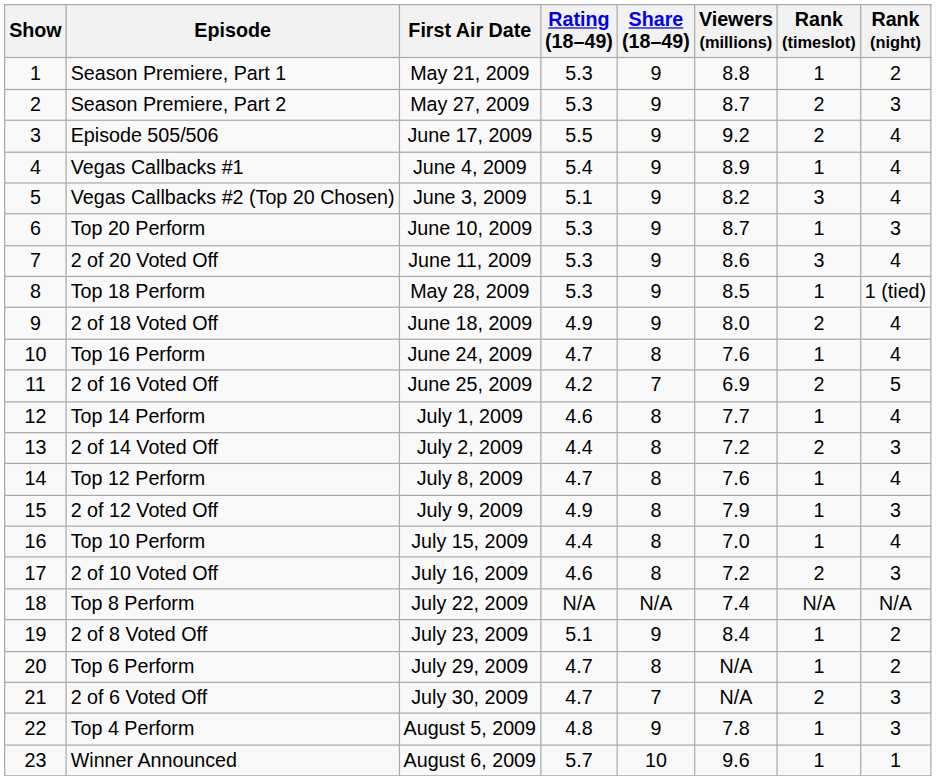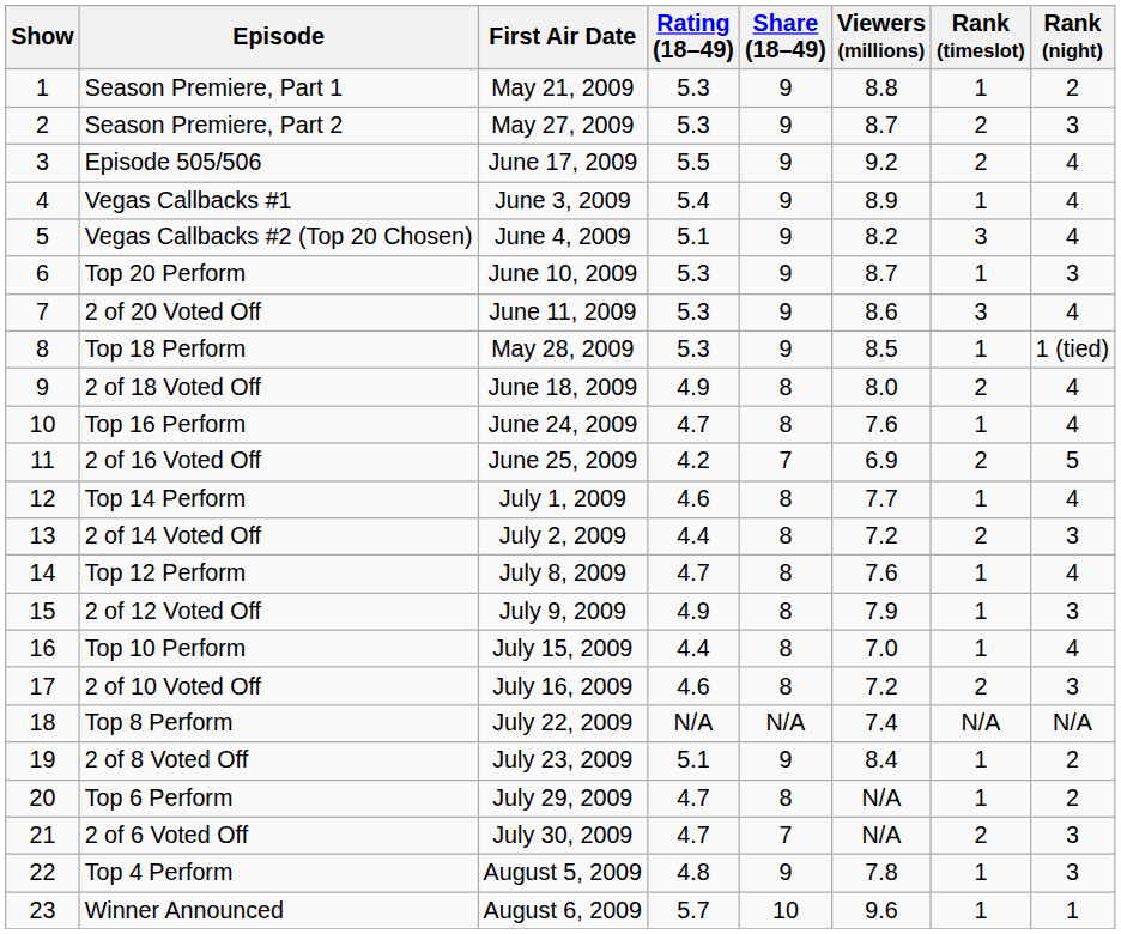 <table class="wikitable" style="text-align:center">
 <tr>
 <th>Show</th>
 <th>Episode</th>
 <th>First Air Date</th>
 <th><a href='#'>Rating</a><br>(18–49)</th>
 <th><a href='#'>Share</a><br>(18–49)</th>
 <th>Viewers<br><small>(millions)</small></th>
 <th>Rank<br><small>(timeslot)</small></th>
 <th>Rank<br><small>(night)</small></th>
 </tr>
 <tr>
 <td>1</td>
 <td style="text-align:left;">Season Premiere, Part 1</td>
 <td>May 21, 2009</td>
 <td>5.3</td>
 <td>9</td>
 <td>8.8</td>
 <td>1</td>
 <td>2</td>
 </tr>
 <tr>
 <td>2</td>
 <td style="text-align:left;">Season Premiere, Part 2</td>
 <td>May 27, 2009</td>
 <td>5.3</td>
 <td>9</td>
 <td>8.7</td>
 <td>2</td>
 <td>3</td>
 </tr>
 <tr>
 <td>3</td>
 <td style="text-align:left;">Episode 505/506</td>
 <td>June 17, 2009</td>
 <td>5.5</td>
 <td>9</td>
 <td>9.2</td>
 <td>2</td>
 <td>4</td>
 </tr>
 <tr>
 <td>4</td>
 <td style="text-align:left;">Vegas Callbacks #1</td>
-<td>June 4, 2009</td>
+<td>June 3, 2009</td>
 <td>5.4</td>
 <td>9</td>
 <td>8.9</td>
 <td>1</td>
 <td>4</td>
 </tr>
 <tr>
 <td>5</td>
 <td style="text-align:left;">Vegas Callbacks #2 (Top 20 Chosen)</td>
-<td>June 3, 2009</td>
+<td>June 4, 2009</td>
 <td>5.1</td>
 <td>9</td>
 <td>8.2</td>
 <td>3</td>
 <td>4</td>
 </tr>
 <tr>
 <td>6</td>
 <td style="text-align:left;">Top 20 Perform</td>
 <td>June 10, 2009</td>
 <td>5.3</td>
 <td>9</td>
 <td>8.7</td>
 <td>1</td>
 <td>3</td>
 </tr>
 <tr>
 <td>7</td>
 <td style="text-align:left;">2 of 20 Voted Off</td>
 <td>June 11, 2009</td>
 <td>5.3</td>
 <td>9</td>
 <td>8.6</td>
 <td>3</td>
 <td>4</td>
 </tr>
 <tr>
 <td>8</td>
 <td style="text-align:left;">Top 18 Perform</td>
 <td>May 28, 2009</td>
 <td>5.3</td>
 <td>9</td>
 <td>8.5</td>
 <td>1</td>
 <td>1 (tied)</td>
 </tr>
 <tr>
 <td>9</td>
 <td style="text-align:left;">2 of 18 Voted Off</td>
 <td>June 18, 2009</td>
 <td>4.9</td>
-<td>9</td>
+<td>8</td>
 <td>8.0</td>
 <td>2</td>
 <td>4</td>
 </tr>
 <tr>
 <td>10</td>
 <td style="text-align:left;">Top 16 Perform</td>
 <td>June 24, 2009</td>
 <td>4.7</td>
 <td>8</td>
 <td>7.6</td>
 <td>1</td>
 <td>4</td>
 </tr>
 <tr>
 <td>11</td>
 <td style="text-align:left;">2 of 16 Voted Off</td>
 <td>June 25, 2009</td>
 <td>4.2</td>
 <td>7</td>
 <td>6.9</td>
 <td>2</td>
 <td>5</td>
 </tr>
 <tr>
 <td>12</td>
 <td style="text-align:left;">Top 14 Perform</td>
 <td>July 1, 2009</td>
 <td>4.6</td>
 <td>8</td>
 <td>7.7</td>
 <td>1</td>
 <td>4</td>
 </tr>
 <tr>
 <td>13</td>
 <td style="text-align:left;">2 of 14 Voted Off</td>
 <td>July 2, 2009</td>
 <td>4.4</td>
 <td>8</td>
 <td>7.2</td>
 <td>2</td>
 <td>3</td>
 </tr>
 <tr>
 <td>14</td>
 <td style="text-align:left;">Top 12 Perform</td>
 <td>July 8, 2009</td>
 <td>4.7</td>
 <td>8</td>
 <td>7.6</td>
 <td>1</td>
 <td>4</td>
 </tr>
 <tr>
 <td>15</td>
 <td style="text-align:left;">2 of 12 Voted Off</td>
 <td>July 9, 2009</td>
 <td>4.9</td>
 <td>8</td>
 <td>7.9</td>
 <td>1</td>
 <td>3</td>
 </tr>
 <tr>
 <td>16</td>
 <td style="text-align:left;">Top 10 Perform</td>
 <td>July 15, 2009</td>
 <td>4.4</td>
 <td>8</td>
 <td>7.0</td>
 <td>1</td>
 <td>4</td>
 </tr>
 <tr>
 <td>17</td>
 <td style="text-align:left;">2 of 10 Voted Off</td>
 <td>July 16, 2009</td>
 <td>4.6</td>
 <td>8</td>
 <td>7.2</td>
 <td>2</td>
 <td>3</td>
 </tr>
 <tr>
 <td>18</td>
 <td style="text-align:left;">Top 8 Perform</td>
 <td>July 22, 2009</td>
 <td>N/A</td>
 <td>N/A</td>
 <td>7.4</td>
 <td>N/A</td>
 <td>N/A</td>
 </tr>
 <tr>
 <td>19</td>
 <td style="text-align:left;">2 of 8 Voted Off</td>
 <td>July 23, 2009</td>
 <td>5.1</td>
 <td>9</td>
 <td>8.4</td>
 <td>1</td>
 <td>2</td>
 </tr>
 <tr>
 <td>20</td>
 <td style="text-align:left;">Top 6 Perform</td>
 <td>July 29, 2009</td>
 <td>4.7</td>
 <td>8</td>
 <td>N/A</td>
 <td>1</td>
 <td>2</td>
 </tr>
 <tr>
 <td>21</td>
 <td style="text-align:left;">2 of 6 Voted Off</td>
 <td>July 30, 2009</td>
 <td>4.7</td>
 <td>7</td>
 <td>N/A</td>
 <td>2</td>
 <td>3</td>
 </tr>
 <tr>
 <td>22</td>
 <td style="text-align:left;">Top 4 Perform</td>
 <td>August 5, 2009</td>
 <td>4.8</td>
 <td>9</td>
 <td>7.8</td>
 <td>1</td>
 <td>3</td>
 </tr>
 <tr>
 <td>23</td>
 <td style="text-align:left;">Winner Announced</td>
 <td>August 6, 2009</td>
 <td>5.7</td>
 <td>10</td>
 <td>9.6</td>
 <td>1</td>
 <td>1</td>
 </tr>
 </table>
